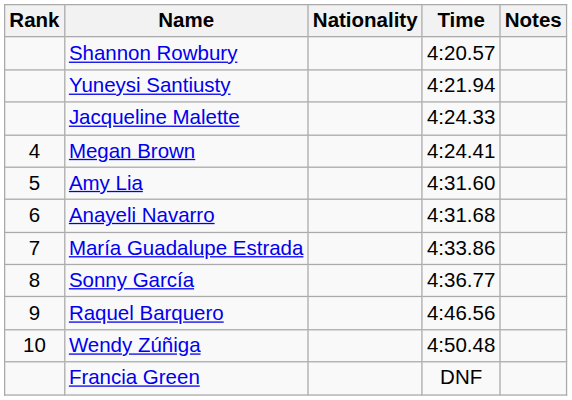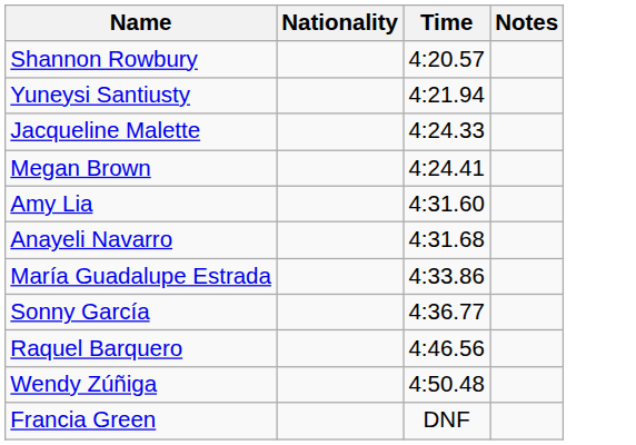 <table class="wikitable sortable" style="text-align:center">
 <tr>
-<th>Rank</th>
 <th>Name</th>
 <th>Nationality</th>
 <th>Time</th>
 <th>Notes</th>
 </tr>
 <tr>
-<td align=center></td>
 <td align=left><a href='#'>Shannon Rowbury</a></td>
 <td align=left></td>
 <td>4:20.57</td>
 <td></td>
 </tr>
 <tr>
-<td align=center></td>
 <td align=left><a href='#'>Yuneysi Santiusty</a></td>
 <td align=left></td>
 <td>4:21.94</td>
 <td></td>
 </tr>
 <tr>
-<td align=center></td>
 <td align=left><a href='#'>Jacqueline Malette</a></td>
 <td align=left></td>
 <td>4:24.33</td>
 <td></td>
 </tr>
 <tr>
-<td align=center>4</td>
 <td align=left><a href='#'>Megan Brown</a></td>
 <td align=left></td>
 <td>4:24.41</td>
 <td></td>
 </tr>
 <tr>
-<td align=center>5</td>
 <td align=left><a href='#'>Amy Lia</a></td>
 <td align=left></td>
 <td>4:31.60</td>
 <td></td>
 </tr>
 <tr>
-<td align=center>6</td>
 <td align=left><a href='#'>Anayeli Navarro</a></td>
 <td align=left></td>
 <td>4:31.68</td>
 <td></td>
 </tr>
 <tr>
-<td align=center>7</td>
 <td align=left><a href='#'>María Guadalupe Estrada</a></td>
 <td align=left></td>
 <td>4:33.86</td>
 <td></td>
 </tr>
 <tr>
-<td align=center>8</td>
 <td align=left><a href='#'>Sonny García</a></td>
 <td align=left></td>
 <td>4:36.77</td>
 <td></td>
 </tr>
 <tr>
-<td align=center>9</td>
 <td align=left><a href='#'>Raquel Barquero</a></td>
 <td align=left></td>
 <td>4:46.56</td>
 <td></td>
 </tr>
 <tr>
-<td align=center>10</td>
 <td align=left><a href='#'>Wendy Zúñiga</a></td>
 <td align=left></td>
 <td>4:50.48</td>
 <td></td>
 </tr>
 <tr>
-<td align=center></td>
 <td align=left><a href='#'>Francia Green</a></td>
 <td align=left></td>
 <td>DNF</td>
 <td></td>
 </tr>
 </table>
